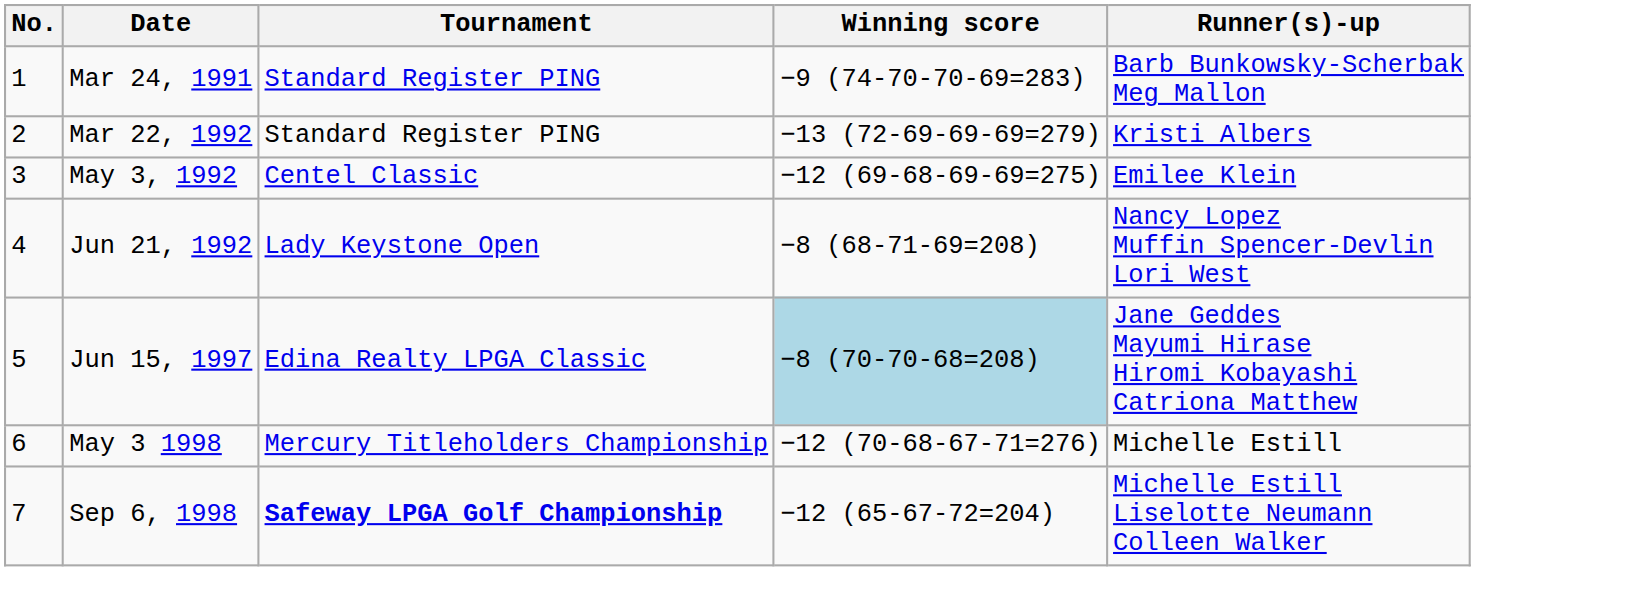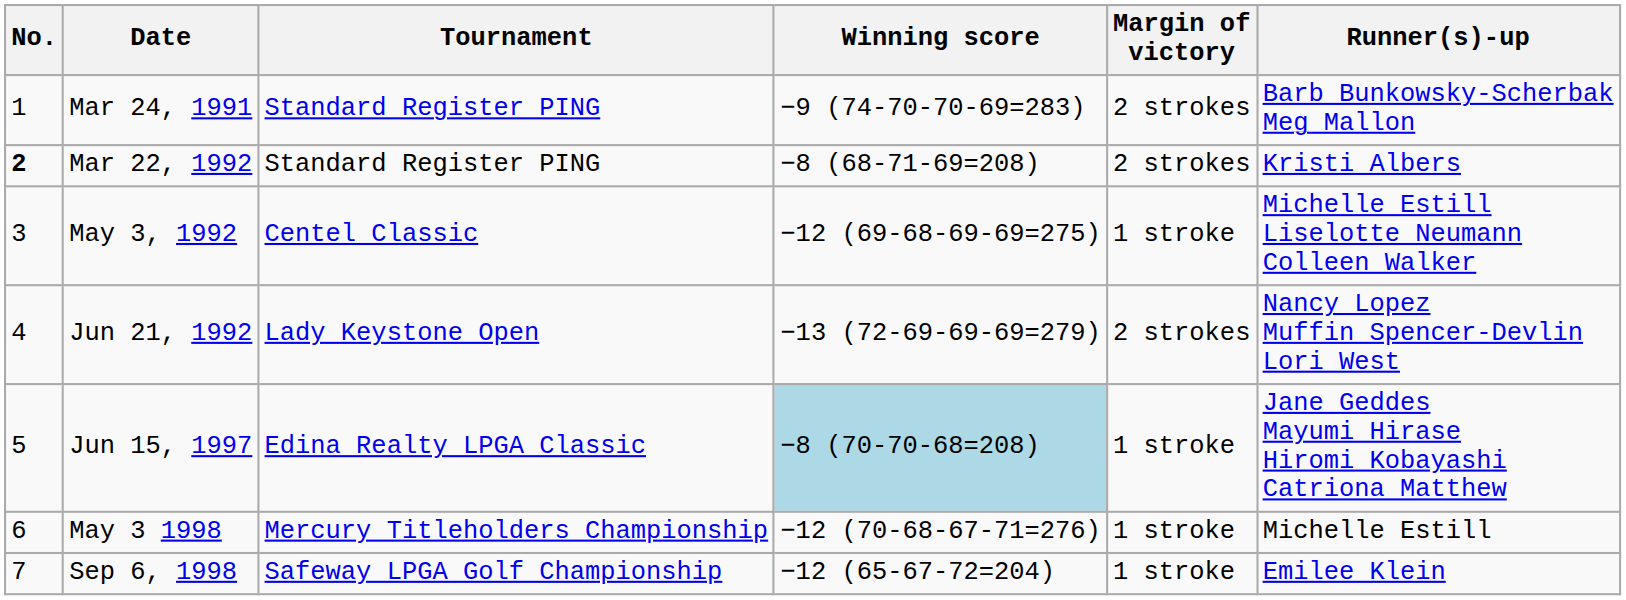 <table class="wikitable" style="font-size:95%;">
 <tr>
 <th>No.</th>
 <th>Date</th>
 <th>Tournament</th>
 <th>Winning score</th>
+<th>Margin of<br>victory</th>
 <th>Runner(s)-up</th>
 </tr>
 <tr>
 <td>1</td>
 <td>Mar 24, <a href='#'>1991</a></td>
 <td><a href='#'>Standard Register PING</a></td>
 <td>−9 (74-70-70-69=283)</td>
+<td>2 strokes</td>
 <td> <a href='#'>Barb Bunkowsky-Scherbak</a><br> <a href='#'>Meg Mallon</a></td>
 </tr>
 <tr>
-<td>2</td>
+<td><strong>2</strong></td>
 <td>Mar 22, <a href='#'>1992</a></td>
 <td>Standard Register PING</td>
-<td>−13 (72-69-69-69=279)</td>
+<td>−8 (68-71-69=208)</td>
+<td>2 strokes</td>
 <td> <a href='#'>Kristi Albers</a></td>
 </tr>
 <tr>
 <td>3</td>
 <td>May 3, <a href='#'>1992</a></td>
 <td><a href='#'>Centel Classic</a></td>
 <td>−12 (69-68-69-69=275)</td>
-<td> <a href='#'>Emilee Klein</a></td>
+<td>1 stroke</td>
+<td> <a href='#'>Michelle Estill</a><br> <a href='#'>Liselotte Neumann</a><br> <a href='#'>Colleen Walker</a></td>
 </tr>
 <tr>
 <td>4</td>
 <td>Jun 21, <a href='#'>1992</a></td>
 <td><a href='#'>Lady Keystone Open</a></td>
-<td>−8 (68-71-69=208)</td>
+<td>−13 (72-69-69-69=279)</td>
+<td>2 strokes</td>
 <td> <a href='#'>Nancy Lopez</a><br> <a href='#'>Muffin Spencer-Devlin</a><br> <a href='#'>Lori West</a></td>
 </tr>
 <tr>
 <td>5</td>
 <td>Jun 15, <a href='#'>1997</a></td>
 <td><a href='#'>Edina Realty LPGA Classic</a></td>
 <td style="background: lightblue;">−8 (70-70-68=208)</td>
+<td>1 stroke</td>
 <td> <a href='#'>Jane Geddes</a><br> <a href='#'>Mayumi Hirase</a><br> <a href='#'>Hiromi Kobayashi</a><br> <a href='#'>Catriona Matthew</a></td>
 </tr>
 <tr>
 <td>6</td>
 <td>May 3 <a href='#'>1998</a></td>
 <td><a href='#'>Mercury Titleholders Championship</a></td>
 <td>−12 (70-68-67-71=276)</td>
+<td>1 stroke</td>
 <td> Michelle Estill</td>
 </tr>
 <tr>
 <td>7</td>
 <td>Sep 6, <a href='#'>1998</a></td>
-<td><strong><a href='#'>Safeway LPGA Golf Championship</a></strong></td>
+<td><a href='#'>Safeway LPGA Golf Championship</a></td>
 <td>−12 (65-67-72=204)</td>
-<td> <a href='#'>Michelle Estill</a><br> <a href='#'>Liselotte Neumann</a><br> <a href='#'>Colleen Walker</a></td>
+<td>1 stroke</td>
+<td> <a href='#'>Emilee Klein</a></td>
 </tr>
 </table>
